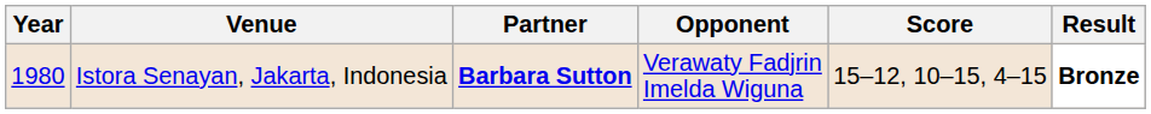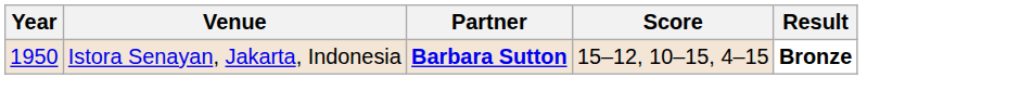 <table class="sortable wikitable" style="font-size: 90%;">
 <tr>
 <th>Year</th>
 <th>Venue</th>
 <th>Partner</th>
-<th>Opponent</th>
 <th>Score</th>
 <th>Result</th>
 </tr>
 <tr style="background:#F3E6D7">
-<td align="center"><a href='#'>1980</a></td>
+<td align="center"><a href='#'>1950</a></td>
 <td align="left"><a href='#'>Istora Senayan</a>, <a href='#'>Jakarta</a>, Indonesia</td>
 <td align="left"><strong> <a href='#'>Barbara Sutton</a></strong></td>
-<td align="left"> <a href='#'>Verawaty Fadjrin</a><br> <a href='#'>Imelda Wiguna</a></td>
 <td align="left">15–12, 10–15, 4–15</td>
 <td style="text-align:left; background: white"> <strong>Bronze</strong></td>
 </tr>
 </table>
